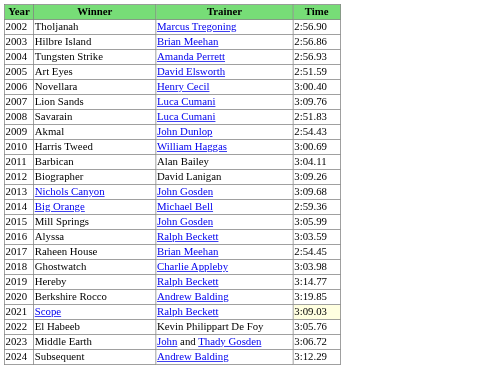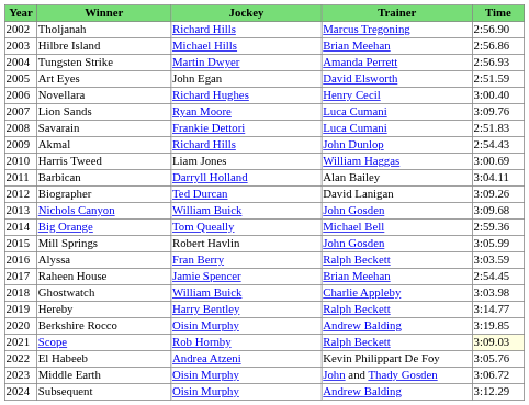 <table class = "sortable" | border="1" style="border-collapse: collapse; font-size:90%">
 <tr bgcolor="#77dd77" align="center">
 <th style="width:36px"><strong>Year</strong></th>
 <th style="width:160px"><strong>Winner</strong></th>
+<th style="width:180px"><strong>Jockey</strong></th>
 <th style="width:180px"><strong>Trainer</strong></th>
 <th style="width:60px"><strong>Time</strong></th>
 </tr>
 <tr>
 <td>2002</td>
 <td>Tholjanah</td>
+<td><a href='#'>Richard Hills</a></td>
 <td><a href='#'>Marcus Tregoning</a></td>
 <td>2:56.90</td>
 </tr>
 <tr>
 <td>2003</td>
 <td>Hilbre Island</td>
+<td><a href='#'>Michael Hills</a></td>
 <td><a href='#'>Brian Meehan</a></td>
 <td>2:56.86</td>
 </tr>
 <tr>
 <td>2004</td>
 <td>Tungsten Strike</td>
+<td><a href='#'>Martin Dwyer</a></td>
 <td><a href='#'>Amanda Perrett</a></td>
 <td>2:56.93</td>
 </tr>
 <tr>
 <td>2005</td>
 <td>Art Eyes</td>
+<td>John Egan</td>
 <td><a href='#'>David Elsworth</a></td>
 <td>2:51.59</td>
 </tr>
 <tr>
 <td>2006</td>
 <td>Novellara</td>
+<td><a href='#'>Richard Hughes</a></td>
 <td><a href='#'>Henry Cecil</a></td>
 <td>3:00.40</td>
 </tr>
 <tr>
 <td>2007</td>
 <td>Lion Sands</td>
+<td><a href='#'>Ryan Moore</a></td>
 <td><a href='#'>Luca Cumani</a></td>
 <td>3:09.76</td>
 </tr>
 <tr>
 <td>2008</td>
 <td>Savarain</td>
+<td><a href='#'>Frankie Dettori</a></td>
 <td><a href='#'>Luca Cumani</a></td>
 <td>2:51.83</td>
 </tr>
 <tr>
 <td>2009</td>
 <td>Akmal</td>
+<td><a href='#'>Richard Hills</a></td>
 <td><a href='#'>John Dunlop</a></td>
 <td>2:54.43</td>
 </tr>
 <tr>
 <td>2010</td>
 <td>Harris Tweed</td>
+<td>Liam Jones</td>
 <td><a href='#'>William Haggas</a></td>
 <td>3:00.69</td>
 </tr>
 <tr>
 <td>2011</td>
 <td>Barbican</td>
+<td><a href='#'>Darryll Holland</a></td>
 <td>Alan Bailey</td>
 <td>3:04.11</td>
 </tr>
 <tr>
 <td>2012</td>
 <td>Biographer</td>
+<td><a href='#'>Ted Durcan</a></td>
 <td>David Lanigan</td>
 <td>3:09.26</td>
 </tr>
 <tr>
 <td>2013</td>
 <td><a href='#'>Nichols Canyon</a></td>
+<td><a href='#'>William Buick</a></td>
 <td><a href='#'>John Gosden</a></td>
 <td>3:09.68</td>
 </tr>
 <tr>
 <td>2014</td>
 <td><a href='#'>Big Orange</a></td>
+<td><a href='#'>Tom Queally</a></td>
 <td><a href='#'>Michael Bell</a></td>
 <td>2:59.36</td>
 </tr>
 <tr>
 <td>2015</td>
 <td>Mill Springs</td>
+<td>Robert Havlin</td>
 <td><a href='#'>John Gosden</a></td>
 <td>3:05.99</td>
 </tr>
 <tr>
 <td>2016</td>
 <td>Alyssa</td>
+<td><a href='#'>Fran Berry</a></td>
 <td><a href='#'>Ralph Beckett</a></td>
 <td>3:03.59</td>
 </tr>
 <tr>
 <td>2017</td>
 <td>Raheen House</td>
+<td><a href='#'>Jamie Spencer</a></td>
 <td><a href='#'>Brian Meehan</a></td>
 <td>2:54.45</td>
 </tr>
 <tr>
 <td>2018</td>
 <td>Ghostwatch</td>
+<td><a href='#'>William Buick</a></td>
 <td><a href='#'>Charlie Appleby</a></td>
 <td>3:03.98</td>
 </tr>
 <tr>
 <td>2019</td>
 <td>Hereby</td>
+<td><a href='#'>Harry Bentley</a></td>
 <td><a href='#'>Ralph Beckett</a></td>
 <td>3:14.77</td>
 </tr>
 <tr>
 <td>2020</td>
 <td>Berkshire Rocco</td>
+<td><a href='#'>Oisin Murphy</a></td>
 <td><a href='#'>Andrew Balding</a></td>
 <td>3:19.85</td>
 </tr>
 <tr>
 <td>2021</td>
 <td><a href='#'>Scope</a></td>
+<td><a href='#'>Rob Hornby</a></td>
 <td><a href='#'>Ralph Beckett</a></td>
 <td style="background: lightyellow;">3:09.03</td>
 </tr>
 <tr>
 <td>2022</td>
 <td>El Habeeb</td>
+<td><a href='#'>Andrea Atzeni</a></td>
 <td>Kevin Philippart De Foy</td>
 <td>3:05.76</td>
 </tr>
 <tr>
 <td>2023</td>
 <td>Middle Earth</td>
+<td><a href='#'>Oisin Murphy</a></td>
 <td><a href='#'>John</a> and <a href='#'>Thady Gosden</a></td>
 <td>3:06.72</td>
 </tr>
 <tr>
 <td>2024</td>
 <td>Subsequent</td>
+<td><a href='#'>Oisin Murphy</a></td>
 <td><a href='#'>Andrew Balding</a></td>
 <td>3:12.29</td>
 </tr>
 </table>
